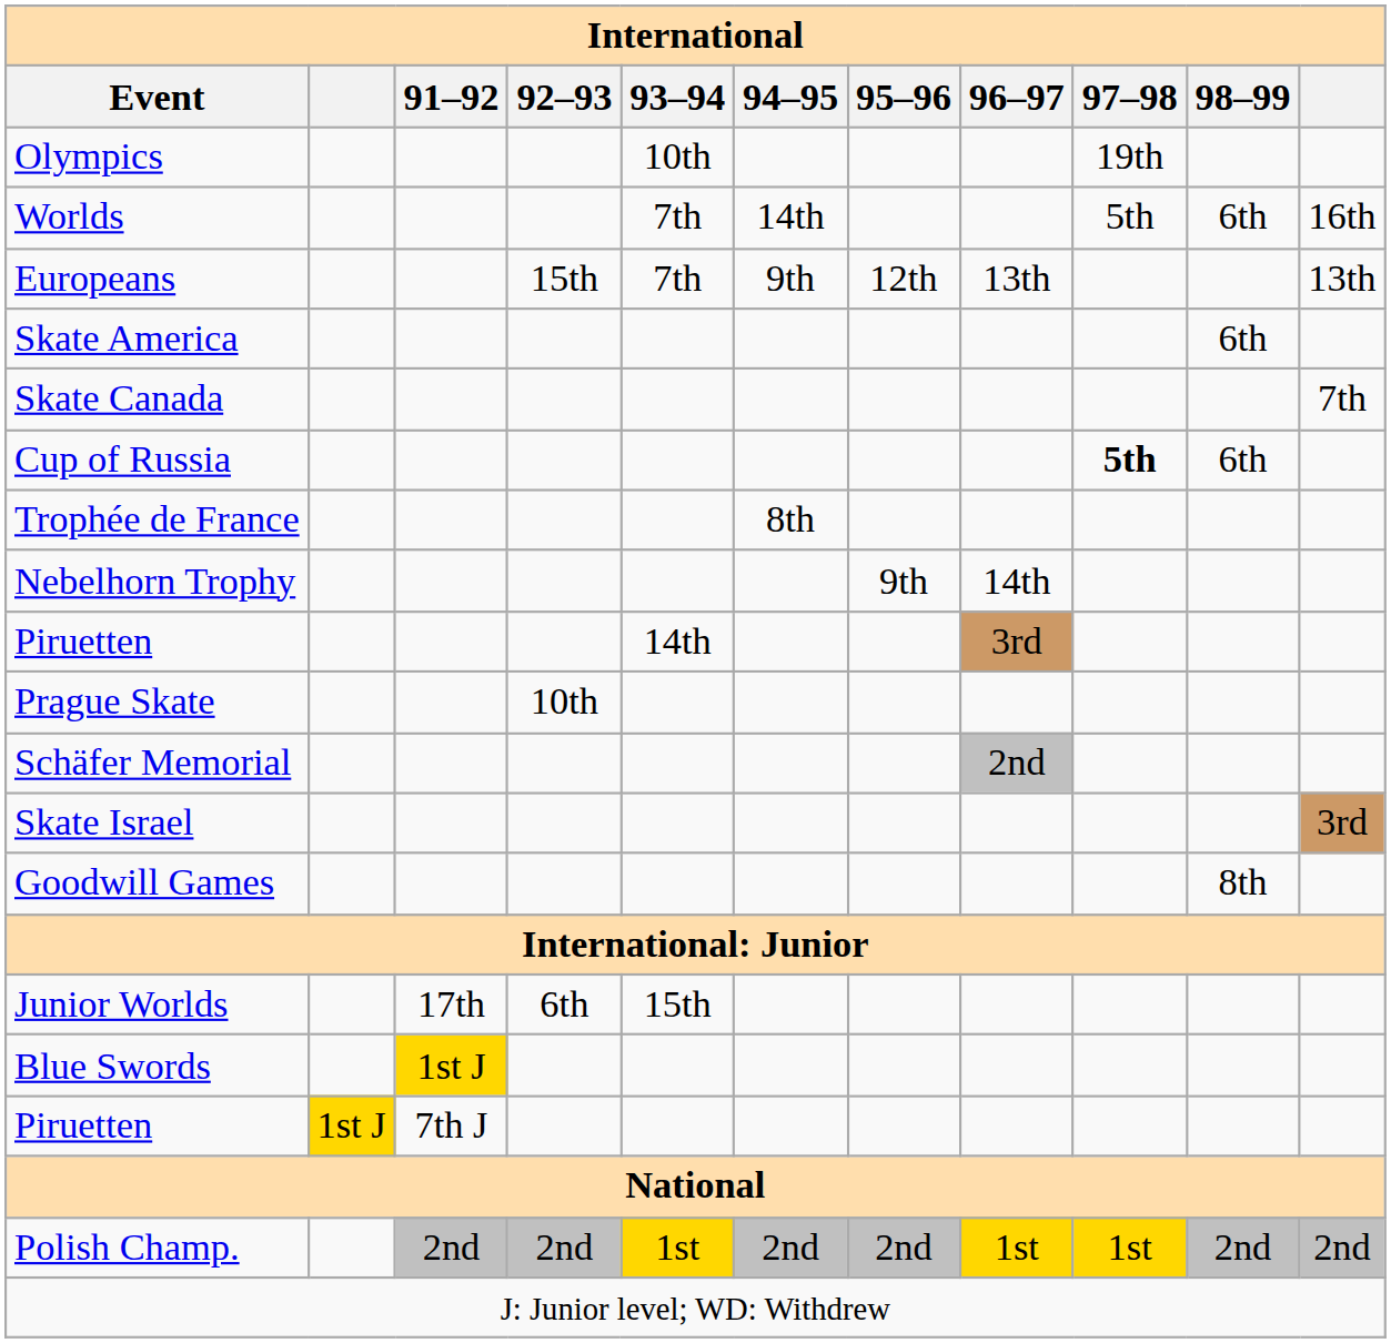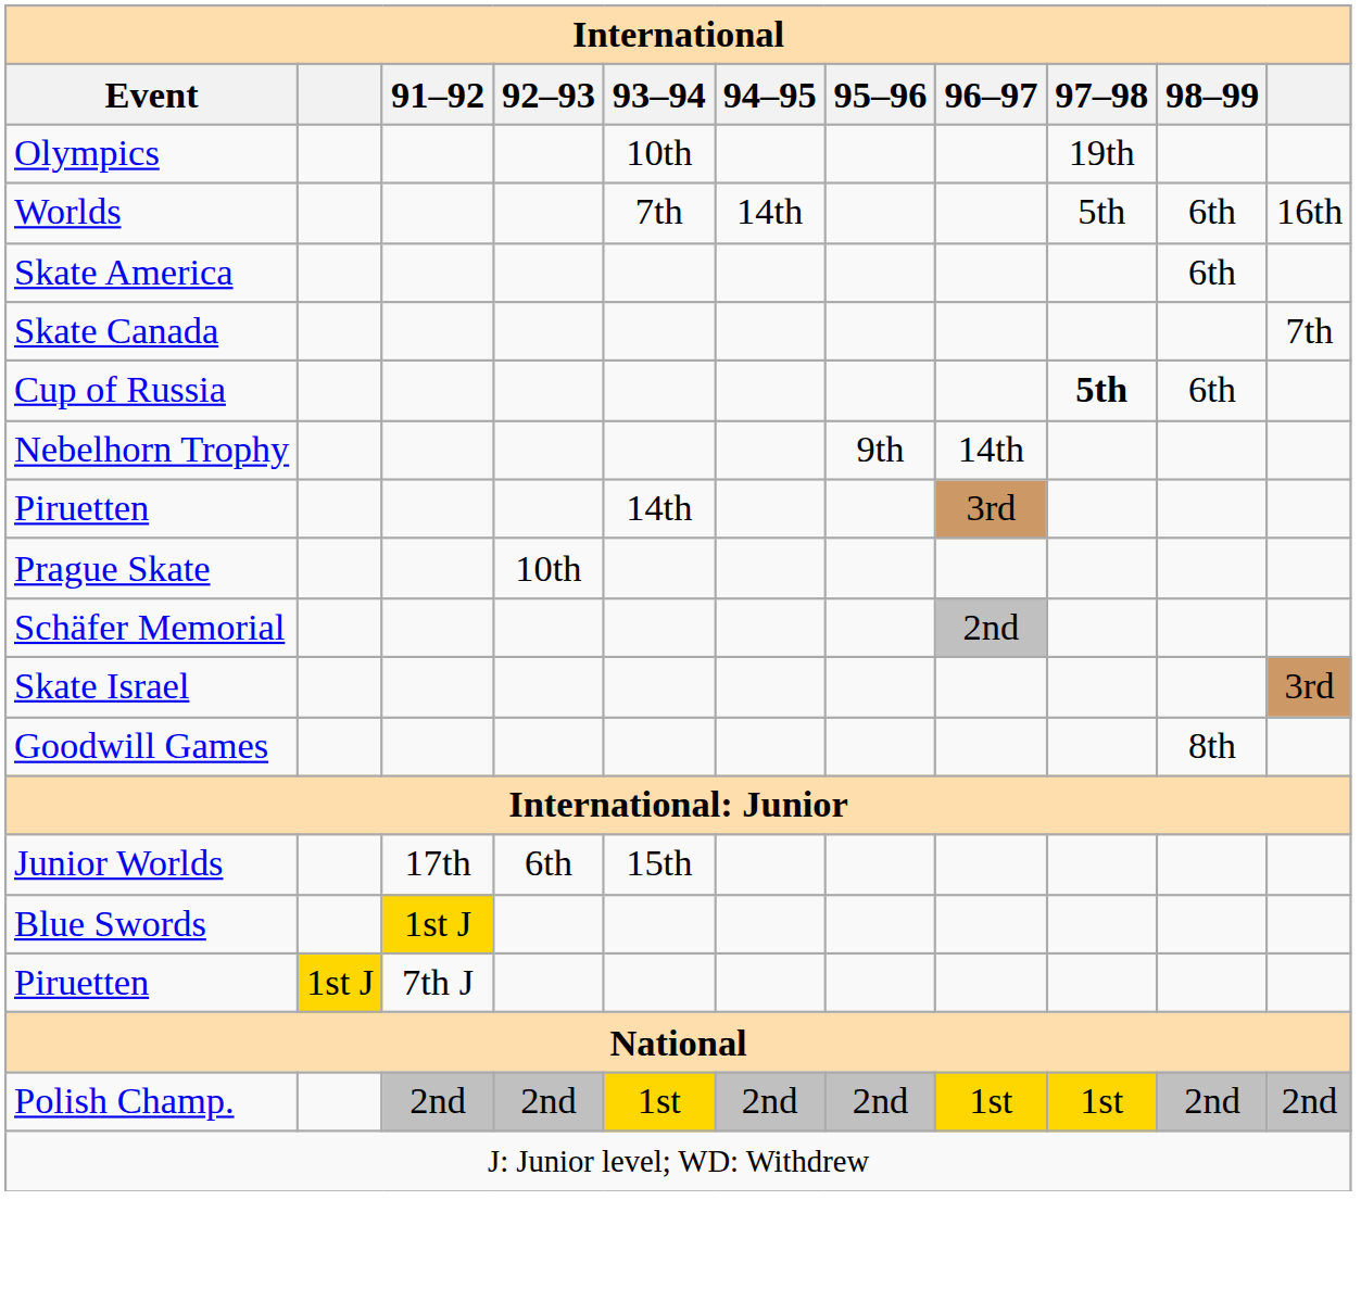 <table class="wikitable" style="text-align:center">
 <tr>
 <th style="background-color: #ffdead; " colspan=11 align=center>International</th>
 </tr>
 <tr>
 <th>Event</th>
 <th></th>
 <th>91–92</th>
 <th>92–93</th>
 <th>93–94</th>
 <th>94–95</th>
 <th>95–96</th>
 <th>96–97</th>
 <th>97–98</th>
 <th>98–99</th>
 <th></th>
 </tr>
 <tr>
 <td align=left><a href='#'>Olympics</a></td>
 <td></td>
 <td></td>
 <td></td>
 <td>10th</td>
 <td></td>
 <td></td>
 <td></td>
 <td>19th</td>
 <td></td>
 <td></td>
 </tr>
 <tr>
 <td align=left><a href='#'>Worlds</a></td>
 <td></td>
 <td></td>
 <td></td>
 <td>7th</td>
 <td>14th</td>
 <td></td>
 <td></td>
 <td>5th</td>
 <td>6th</td>
 <td>16th</td>
 </tr>
 <tr>
-<td align=left><a href='#'>Europeans</a></td>
-<td></td>
-<td></td>
-<td>15th</td>
-<td>7th</td>
-<td>9th</td>
-<td>12th</td>
-<td>13th</td>
-<td></td>
-<td></td>
-<td>13th</td>
-</tr>
-<tr>
 <td align=left> <a href='#'>Skate America</a></td>
 <td></td>
 <td></td>
 <td></td>
 <td></td>
 <td></td>
 <td></td>
 <td></td>
 <td></td>
 <td>6th</td>
 <td></td>
 </tr>
 <tr>
 <td align=left> <a href='#'>Skate Canada</a></td>
 <td></td>
 <td></td>
 <td></td>
 <td></td>
 <td></td>
 <td></td>
 <td></td>
 <td></td>
 <td></td>
 <td>7th</td>
 </tr>
 <tr>
 <td align=left> <a href='#'>Cup of Russia</a></td>
 <td></td>
 <td></td>
 <td></td>
 <td></td>
 <td></td>
 <td></td>
 <td></td>
 <td><strong>5th</strong></td>
 <td>6th</td>
-<td></td>
-</tr>
-<tr>
-<td align=left><a href='#'>Trophée de France</a></td>
-<td></td>
-<td></td>
-<td></td>
-<td></td>
-<td>8th</td>
-<td></td>
-<td></td>
-<td></td>
-<td></td>
 <td></td>
 </tr>
 <tr>
 <td align=left><a href='#'>Nebelhorn Trophy</a></td>
 <td></td>
 <td></td>
 <td></td>
 <td></td>
 <td></td>
 <td>9th</td>
 <td>14th</td>
 <td></td>
 <td></td>
 <td></td>
 </tr>
 <tr>
 <td align=left><a href='#'>Piruetten</a></td>
 <td></td>
 <td></td>
 <td></td>
 <td>14th</td>
 <td></td>
 <td></td>
 <td bgcolor=cc9966>3rd</td>
 <td></td>
 <td></td>
 <td></td>
 </tr>
 <tr>
 <td align=left><a href='#'>Prague Skate</a></td>
 <td></td>
 <td></td>
 <td>10th</td>
 <td></td>
 <td></td>
 <td></td>
 <td></td>
 <td></td>
 <td></td>
 <td></td>
 </tr>
 <tr>
 <td align=left><a href='#'>Schäfer Memorial</a></td>
 <td></td>
 <td></td>
 <td></td>
 <td></td>
 <td></td>
 <td></td>
 <td bgcolor=silver>2nd</td>
 <td></td>
 <td></td>
 <td></td>
 </tr>
 <tr>
 <td align=left><a href='#'>Skate Israel</a></td>
 <td></td>
 <td></td>
 <td></td>
 <td></td>
 <td></td>
 <td></td>
 <td></td>
 <td></td>
 <td></td>
 <td bgcolor=cc9966>3rd</td>
 </tr>
 <tr>
 <td align=left><a href='#'>Goodwill Games</a></td>
 <td></td>
 <td></td>
 <td></td>
 <td></td>
 <td></td>
 <td></td>
 <td></td>
 <td></td>
 <td>8th</td>
 <td></td>
 </tr>
 <tr>
 <th style="background-color: #ffdead; " colspan=11 align=center>International: Junior</th>
 </tr>
 <tr>
 <td align=left><a href='#'>Junior Worlds</a></td>
 <td></td>
 <td>17th</td>
 <td>6th</td>
 <td>15th</td>
 <td></td>
 <td></td>
 <td></td>
 <td></td>
 <td></td>
 <td></td>
 </tr>
 <tr>
 <td align=left><a href='#'>Blue Swords</a></td>
 <td></td>
 <td bgcolor=gold>1st J</td>
 <td></td>
 <td></td>
 <td></td>
 <td></td>
 <td></td>
 <td></td>
 <td></td>
 <td></td>
 </tr>
 <tr>
 <td align=left><a href='#'>Piruetten</a></td>
 <td bgcolor=gold>1st J</td>
 <td>7th J</td>
 <td></td>
 <td></td>
 <td></td>
 <td></td>
 <td></td>
 <td></td>
 <td></td>
 <td></td>
 </tr>
 <tr>
 <th style="background-color: #ffdead; " colspan=11 align=center>National</th>
 </tr>
 <tr>
 <td align=left><a href='#'>Polish Champ.</a></td>
 <td></td>
 <td bgcolor=silver>2nd</td>
 <td bgcolor=silver>2nd</td>
 <td bgcolor=gold>1st</td>
 <td bgcolor=silver>2nd</td>
 <td bgcolor=silver>2nd</td>
 <td bgcolor=gold>1st</td>
 <td bgcolor=gold>1st</td>
 <td bgcolor=silver>2nd</td>
 <td bgcolor=silver>2nd</td>
 </tr>
 <tr>
 <td colspan=11 align=center><small> J: Junior level; WD: Withdrew </small></td>
 </tr>
 </table>
